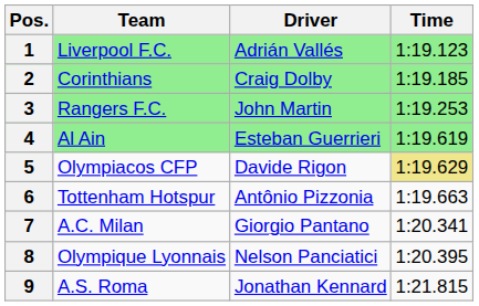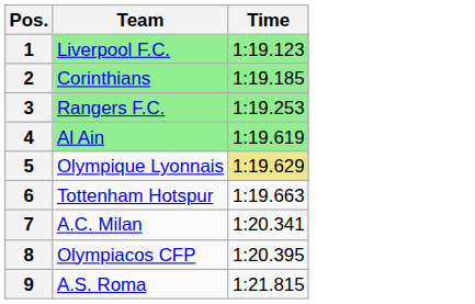 <table class=wikitable style="font-size:95%">
 <tr>
 <th>Pos.</th>
 <th>Team</th>
-<th>Driver</th>
 <th>Time</th>
 </tr>
 <tr style="background:lightgreen;">
 <th>1</th>
 <td> <a href='#'>Liverpool F.C.</a></td>
-<td> <a href='#'>Adrián Vallés</a></td>
 <td>1:19.123</td>
 </tr>
 <tr style="background:lightgreen;">
 <th>2</th>
 <td> <a href='#'>Corinthians</a></td>
-<td> <a href='#'>Craig Dolby</a></td>
 <td>1:19.185</td>
 </tr>
 <tr style="background:lightgreen;">
 <th>3</th>
 <td> <a href='#'>Rangers F.C.</a></td>
-<td> <a href='#'>John Martin</a></td>
 <td>1:19.253</td>
 </tr>
 <tr style="background:lightgreen;">
 <th>4</th>
 <td> <a href='#'>Al Ain</a></td>
-<td> <a href='#'>Esteban Guerrieri</a></td>
 <td>1:19.619</td>
 </tr>
 <tr>
 <th>5</th>
-<td> <a href='#'>Olympiacos CFP</a></td>
-<td> <a href='#'>Davide Rigon</a></td>
+<td> <a href='#'>Olympique Lyonnais</a></td>
 <td style="background: khaki;">1:19.629</td>
 </tr>
 <tr>
 <th>6</th>
 <td> <a href='#'>Tottenham Hotspur</a></td>
-<td> <a href='#'>Antônio Pizzonia</a></td>
 <td>1:19.663</td>
 </tr>
 <tr>
 <th>7</th>
 <td> <a href='#'>A.C. Milan</a></td>
-<td> <a href='#'>Giorgio Pantano</a></td>
 <td>1:20.341</td>
 </tr>
 <tr>
 <th>8</th>
-<td> <a href='#'>Olympique Lyonnais</a></td>
-<td> <a href='#'>Nelson Panciatici</a></td>
+<td> <a href='#'>Olympiacos CFP</a></td>
 <td>1:20.395</td>
 </tr>
 <tr>
 <th>9</th>
 <td> <a href='#'>A.S. Roma</a></td>
-<td> <a href='#'>Jonathan Kennard</a></td>
 <td>1:21.815</td>
 </tr>
 </table>
